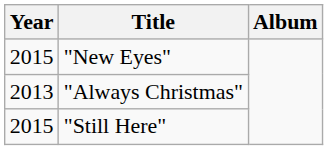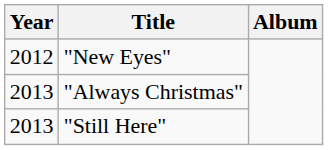 <table class="wikitable sortable">
 <tr>
 <th>Year</th>
 <th>Title</th>
 <th>Album</th>
 </tr>
 <tr>
-<td>2015</td>
+<td>2012</td>
 <td>"New Eyes" <br></td>
 </tr>
 <tr>
 <td>2013</td>
 <td>"Always Christmas" <br></td>
 </tr>
 <tr>
-<td>2015</td>
+<td>2013</td>
 <td>"Still Here" <br></td>
 </tr>
 </table>
